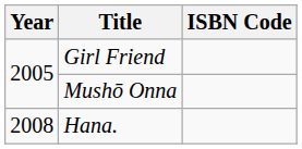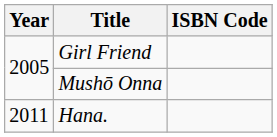 <table class="wikitable">
 <tr>
 <th>Year</th>
 <th>Title</th>
 <th>ISBN Code</th>
 </tr>
 <tr>
 <td rowspan="2">2005</td>
 <td><em>Girl Friend</em></td>
 <td></td>
 </tr>
 <tr>
 <td><em>Mushō Onna</em></td>
 <td></td>
 </tr>
 <tr>
-<td>2008</td>
+<td>2011</td>
 <td><em>Hana.</em></td>
 <td></td>
 </tr>
 </table>
